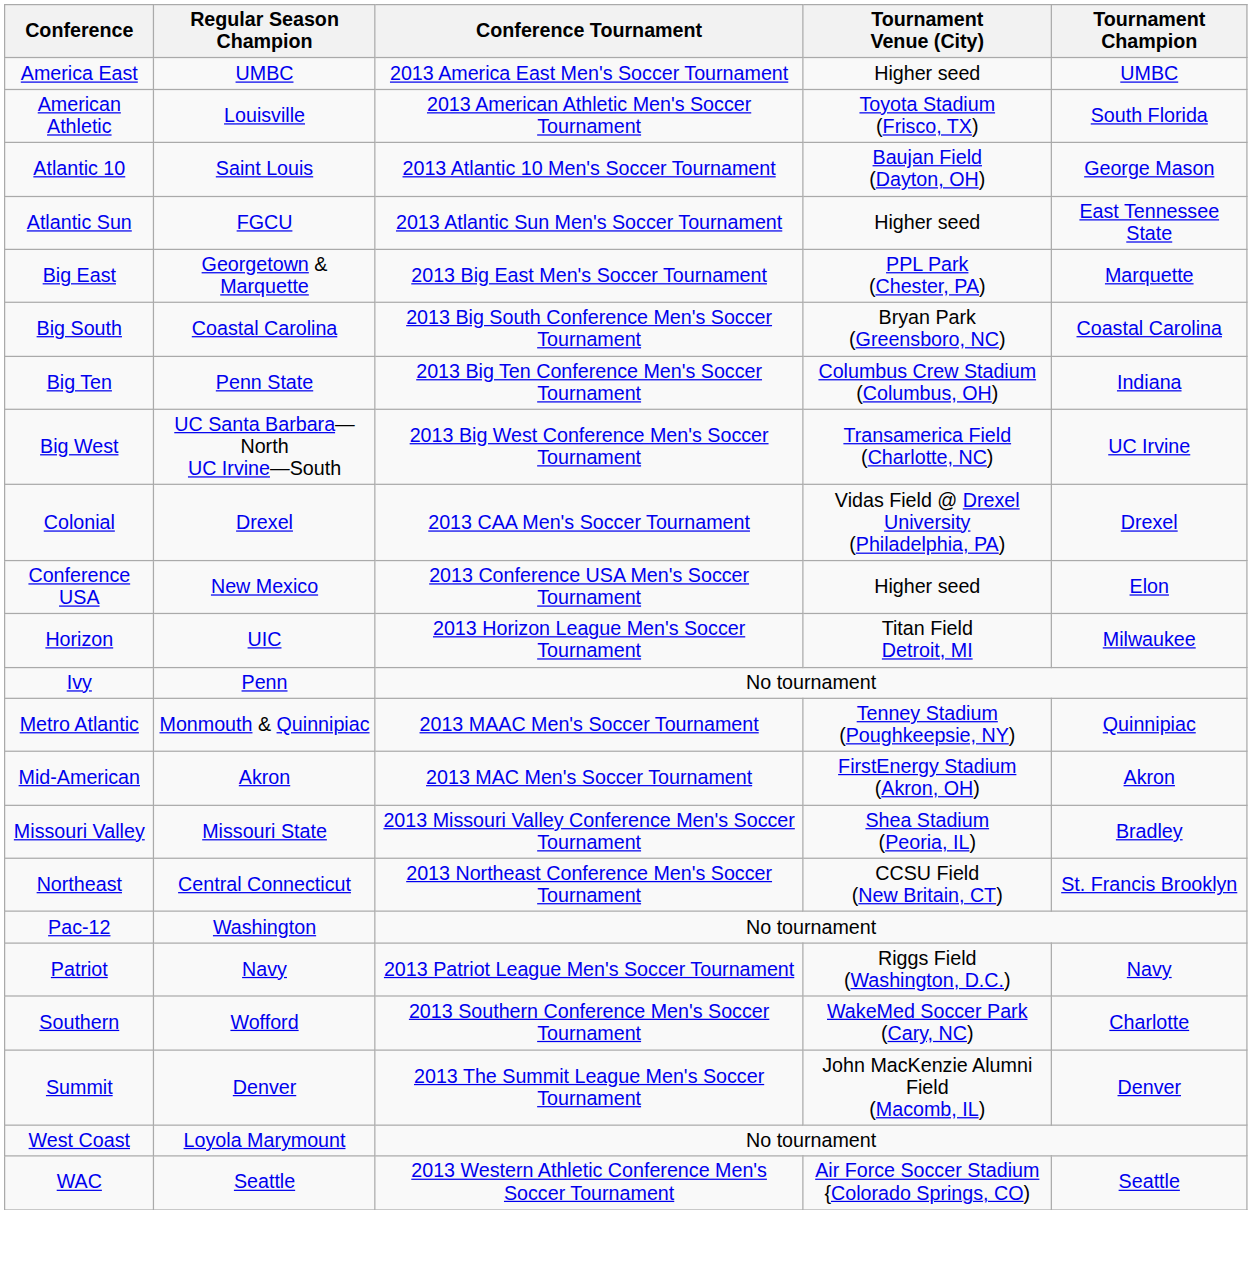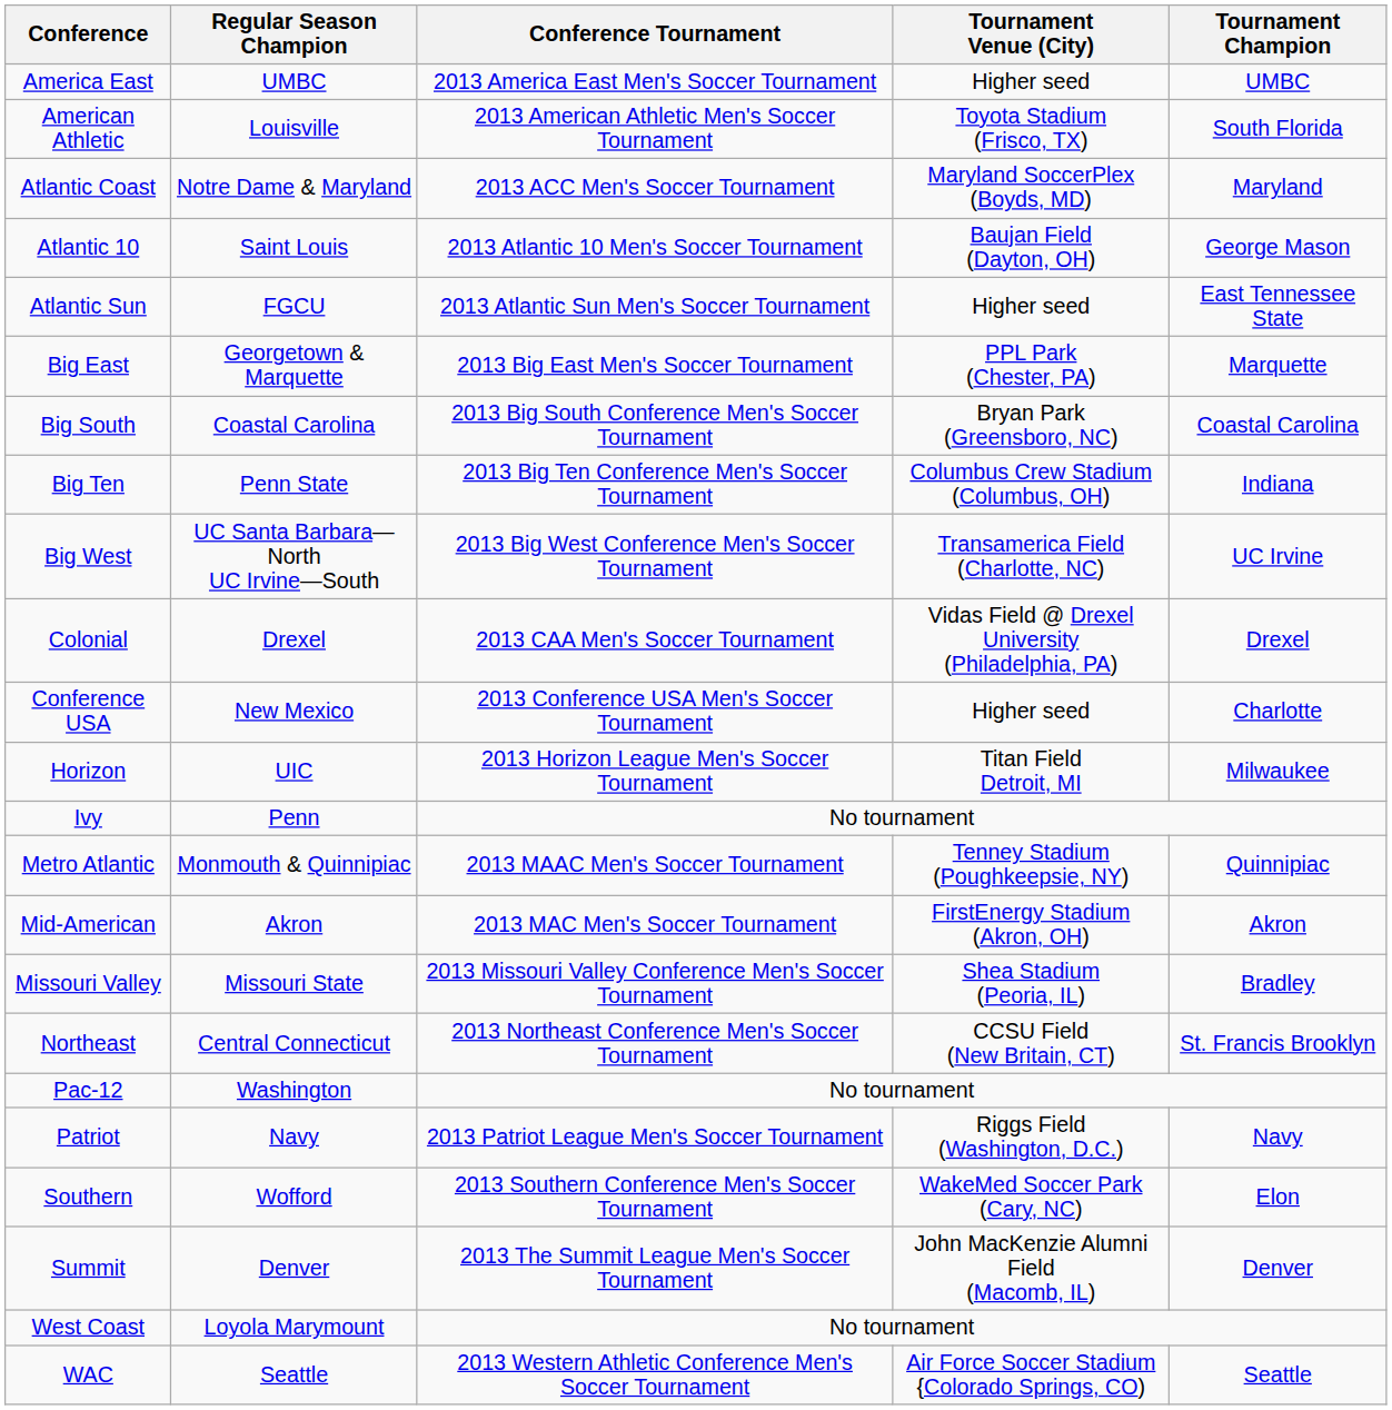 <table class="wikitable" style="text-align:center; width: 80%">
 <tr>
 <th>Conference</th>
 <th>Regular Season Champion</th>
 <th>Conference Tournament</th>
 <th>Tournament <br> Venue (City)</th>
 <th>Tournament Champion</th>
 </tr>
 <tr>
 <td><a href='#'>America East</a></td>
 <td><a href='#'>UMBC</a></td>
 <td><a href='#'>2013 America East Men's Soccer Tournament</a></td>
 <td>Higher seed</td>
 <td><a href='#'>UMBC</a></td>
 </tr>
 <tr>
 <td><a href='#'>American Athletic</a></td>
 <td><a href='#'>Louisville</a></td>
 <td><a href='#'>2013 American Athletic Men's Soccer Tournament</a></td>
 <td><a href='#'>Toyota Stadium</a><br>(<a href='#'>Frisco, TX</a>)</td>
 <td><a href='#'>South Florida</a></td>
+</tr>
+<tr>
+<td><a href='#'>Atlantic Coast</a></td>
+<td><a href='#'>Notre Dame</a> & <a href='#'>Maryland</a></td>
+<td><a href='#'>2013 ACC Men's Soccer Tournament</a></td>
+<td><a href='#'>Maryland SoccerPlex</a><br>(<a href='#'>Boyds, MD</a>)</td>
+<td><a href='#'>Maryland</a></td>
 </tr>
 <tr>
 <td><a href='#'>Atlantic 10</a></td>
 <td><a href='#'>Saint Louis</a></td>
 <td><a href='#'>2013 Atlantic 10 Men's Soccer Tournament</a></td>
 <td><a href='#'>Baujan Field</a><br>(<a href='#'>Dayton, OH</a>)</td>
 <td><a href='#'>George Mason</a></td>
 </tr>
 <tr>
 <td><a href='#'>Atlantic Sun</a></td>
 <td><a href='#'>FGCU</a></td>
 <td><a href='#'>2013 Atlantic Sun Men's Soccer Tournament</a></td>
 <td>Higher seed</td>
 <td><a href='#'>East Tennessee State</a></td>
 </tr>
 <tr>
 <td><a href='#'>Big East</a></td>
 <td><a href='#'>Georgetown</a> & <a href='#'>Marquette</a></td>
 <td><a href='#'>2013 Big East Men's Soccer Tournament</a></td>
 <td><a href='#'>PPL Park</a><br>(<a href='#'>Chester, PA</a>)</td>
 <td><a href='#'>Marquette</a></td>
 </tr>
 <tr>
 <td><a href='#'>Big South</a></td>
 <td><a href='#'>Coastal Carolina</a></td>
 <td><a href='#'>2013 Big South Conference Men's Soccer Tournament</a></td>
 <td>Bryan Park<br>(<a href='#'>Greensboro, NC</a>)</td>
 <td><a href='#'>Coastal Carolina</a></td>
 </tr>
 <tr>
 <td><a href='#'>Big Ten</a></td>
 <td><a href='#'>Penn State</a></td>
 <td><a href='#'>2013 Big Ten Conference Men's Soccer Tournament</a></td>
 <td><a href='#'>Columbus Crew Stadium</a><br>(<a href='#'>Columbus, OH</a>)</td>
 <td><a href='#'>Indiana</a></td>
 </tr>
 <tr>
 <td><a href='#'>Big West</a></td>
 <td><a href='#'>UC Santa Barbara</a>—North<br><a href='#'>UC Irvine</a>—South</td>
 <td><a href='#'>2013 Big West Conference Men's Soccer Tournament</a></td>
 <td><a href='#'>Transamerica Field</a><br>(<a href='#'>Charlotte, NC</a>)</td>
 <td><a href='#'>UC Irvine</a></td>
 </tr>
 <tr>
 <td><a href='#'>Colonial</a></td>
 <td><a href='#'>Drexel</a></td>
 <td><a href='#'>2013 CAA Men's Soccer Tournament</a></td>
 <td>Vidas Field @ <a href='#'>Drexel University</a><br>(<a href='#'>Philadelphia, PA</a>)</td>
 <td><a href='#'>Drexel</a></td>
 </tr>
 <tr>
 <td><a href='#'>Conference USA</a></td>
 <td><a href='#'>New Mexico</a></td>
 <td><a href='#'>2013 Conference USA Men's Soccer Tournament</a></td>
 <td>Higher seed</td>
-<td><a href='#'>Elon</a></td>
+<td><a href='#'>Charlotte</a></td>
 </tr>
 <tr>
 <td><a href='#'>Horizon</a></td>
 <td><a href='#'>UIC</a></td>
 <td><a href='#'>2013 Horizon League Men's Soccer Tournament</a></td>
 <td>Titan Field<br><a href='#'>Detroit, MI</a></td>
 <td><a href='#'>Milwaukee</a></td>
 </tr>
 <tr>
 <td><a href='#'>Ivy</a></td>
 <td><a href='#'>Penn</a></td>
 <td colspan=3>No tournament</td>
 </tr>
 <tr>
 <td><a href='#'>Metro Atlantic</a></td>
 <td><a href='#'>Monmouth</a> & <a href='#'>Quinnipiac</a></td>
 <td><a href='#'>2013 MAAC Men's Soccer Tournament</a></td>
 <td><a href='#'>Tenney Stadium</a><br>(<a href='#'>Poughkeepsie, NY</a>)</td>
 <td><a href='#'>Quinnipiac</a></td>
 </tr>
 <tr>
 <td><a href='#'>Mid-American</a></td>
 <td><a href='#'>Akron</a></td>
 <td><a href='#'>2013 MAC Men's Soccer Tournament</a></td>
 <td><a href='#'>FirstEnergy Stadium</a><br>(<a href='#'>Akron, OH</a>)</td>
 <td><a href='#'>Akron</a></td>
 </tr>
 <tr>
 <td><a href='#'>Missouri Valley</a></td>
 <td><a href='#'>Missouri State</a></td>
 <td><a href='#'>2013 Missouri Valley Conference Men's Soccer Tournament</a></td>
 <td><a href='#'>Shea Stadium</a><br>(<a href='#'>Peoria, IL</a>)</td>
 <td><a href='#'>Bradley</a></td>
 </tr>
 <tr>
 <td><a href='#'>Northeast</a></td>
 <td><a href='#'>Central Connecticut</a></td>
 <td><a href='#'>2013 Northeast Conference Men's Soccer Tournament</a></td>
 <td>CCSU Field<br>(<a href='#'>New Britain, CT</a>)</td>
 <td><a href='#'>St. Francis Brooklyn</a></td>
 </tr>
 <tr>
 <td><a href='#'>Pac-12</a></td>
 <td><a href='#'>Washington</a></td>
 <td colspan=3>No tournament</td>
 </tr>
 <tr>
 <td><a href='#'>Patriot</a></td>
 <td><a href='#'>Navy</a></td>
 <td><a href='#'>2013 Patriot League Men's Soccer Tournament</a></td>
 <td>Riggs Field<br>(<a href='#'>Washington, D.C.</a>)</td>
 <td><a href='#'>Navy</a></td>
 </tr>
 <tr>
 <td><a href='#'>Southern</a></td>
 <td><a href='#'>Wofford</a></td>
 <td><a href='#'>2013 Southern Conference Men's Soccer Tournament</a></td>
 <td><a href='#'>WakeMed Soccer Park</a><br>(<a href='#'>Cary, NC</a>)</td>
-<td><a href='#'>Charlotte</a></td>
+<td><a href='#'>Elon</a></td>
 </tr>
 <tr>
 <td><a href='#'>Summit</a></td>
 <td><a href='#'>Denver</a></td>
 <td><a href='#'>2013 The Summit League Men's Soccer Tournament</a></td>
 <td>John MacKenzie Alumni Field<br>(<a href='#'>Macomb, IL</a>)</td>
 <td><a href='#'>Denver</a></td>
 </tr>
 <tr>
 <td><a href='#'>West Coast</a></td>
 <td><a href='#'>Loyola Marymount</a></td>
 <td colspan=3>No tournament</td>
 </tr>
 <tr>
 <td><a href='#'>WAC</a></td>
 <td><a href='#'>Seattle</a></td>
 <td><a href='#'>2013 Western Athletic Conference Men's Soccer Tournament</a></td>
 <td><a href='#'>Air Force Soccer Stadium</a><br>{<a href='#'>Colorado Springs, CO</a>)</td>
 <td><a href='#'>Seattle</a></td>
 </tr>
 </table>
